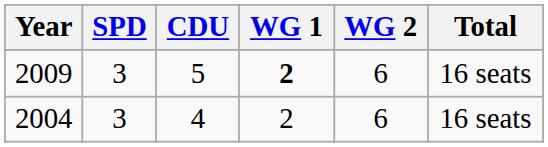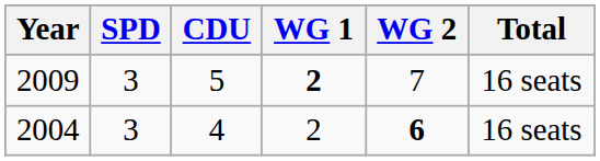 <table class="wikitable" width="300">
 <tr bgcolor="#eeeeee" align="center">
 <th>Year</th>
 <th><a href='#'>SPD</a></th>
 <th><a href='#'>CDU</a></th>
 <th><a href='#'>WG</a> 1</th>
 <th><a href='#'>WG</a> 2</th>
 <th>Total</th>
 </tr>
 <tr align="center">
 <td>2009</td>
 <td>3</td>
 <td>5</td>
 <td><strong>2</strong></td>
-<td>6</td>
+<td>7</td>
 <td>16 seats</td>
 </tr>
 <tr align="center">
 <td>2004</td>
 <td>3</td>
 <td>4</td>
 <td>2</td>
-<td>6</td>
+<td><strong>6</strong></td>
 <td>16 seats</td>
 </tr>
 </table>
